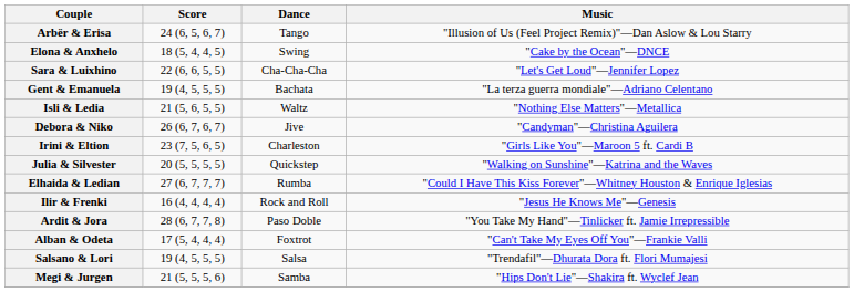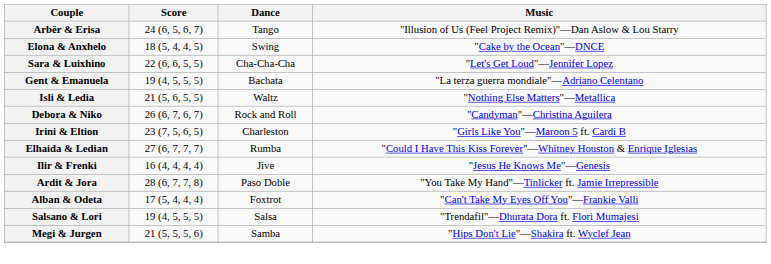 <table class="wikitable sortable" style="text-align:center; width: 90%">
 <tr>
 <th scope="col">Couple</th>
 <th scope="col">Score</th>
 <th scope="col" class="unsortable">Dance</th>
 <th scope="col" class="unsortable">Music</th>
 </tr>
 <tr>
 <th scope="row">Arbër & Erisa</th>
 <td>24 (6, 5, 6, 7)</td>
 <td>Tango</td>
 <td>"Illusion of Us (Feel Project Remix)"—Dan Aslow & Lou Starry</td>
 </tr>
 <tr>
 <th scope="row">Elona & Anxhelo</th>
 <td>18 (5, 4, 4, 5)</td>
 <td>Swing</td>
 <td>"<a href='#'>Cake by the Ocean</a>"—<a href='#'>DNCE</a></td>
 </tr>
 <tr>
 <th scope="row">Sara & Luixhino</th>
 <td>22 (6, 6, 5, 5)</td>
 <td>Cha-Cha-Cha</td>
 <td>"<a href='#'>Let's Get Loud</a>"—<a href='#'>Jennifer Lopez</a></td>
 </tr>
 <tr>
 <th scope="row">Gent & Emanuela</th>
 <td>19 (4, 5, 5, 5)</td>
 <td>Bachata</td>
 <td>"La terza guerra mondiale"—<a href='#'>Adriano Celentano</a></td>
 </tr>
 <tr>
 <th scope="row">Isli & Ledia</th>
 <td>21 (5, 6, 5, 5)</td>
 <td>Waltz</td>
 <td>"<a href='#'>Nothing Else Matters</a>"—<a href='#'>Metallica</a></td>
 </tr>
 <tr>
 <th scope="row">Debora & Niko</th>
 <td>26 (6, 7, 6, 7)</td>
-<td>Jive</td>
+<td>Rock and Roll</td>
 <td>"<a href='#'>Candyman</a>"—<a href='#'>Christina Aguilera</a></td>
 </tr>
 <tr>
 <th scope="row">Irini & Eltion</th>
 <td>23 (7, 5, 6, 5)</td>
 <td>Charleston</td>
 <td>"<a href='#'>Girls Like You</a>"—<a href='#'>Maroon 5</a> ft. <a href='#'>Cardi B</a></td>
-</tr>
-<tr>
-<th scope="row">Julia & Silvester</th>
-<td>20 (5, 5, 5, 5)</td>
-<td>Quickstep</td>
-<td>"<a href='#'>Walking on Sunshine</a>"—<a href='#'>Katrina and the Waves</a></td>
 </tr>
 <tr>
 <th scope="row">Elhaida & Ledian</th>
 <td>27 (6, 7, 7, 7)</td>
 <td>Rumba</td>
 <td>"<a href='#'>Could I Have This Kiss Forever</a>"—<a href='#'>Whitney Houston</a> & <a href='#'>Enrique Iglesias</a></td>
 </tr>
 <tr>
 <th scope="row">Ilir & Frenki</th>
 <td>16 (4, 4, 4, 4)</td>
-<td>Rock and Roll</td>
+<td>Jive</td>
 <td>"<a href='#'>Jesus He Knows Me</a>"—<a href='#'>Genesis</a></td>
 </tr>
 <tr>
 <th scope="row">Ardit & Jora</th>
 <td>28 (6, 7, 7, 8)</td>
 <td>Paso Doble</td>
 <td>"You Take My Hand"—<a href='#'>Tinlicker</a> ft. <a href='#'>Jamie Irrepressible</a></td>
 </tr>
 <tr>
 <th scope="row">Alban & Odeta</th>
 <td>17 (5, 4, 4, 4)</td>
 <td>Foxtrot</td>
 <td>"<a href='#'>Can't Take My Eyes Off You</a>"—<a href='#'>Frankie Valli</a></td>
 </tr>
 <tr>
 <th scope="row">Salsano & Lori</th>
 <td>19 (4, 5, 5, 5)</td>
 <td>Salsa</td>
 <td>"Trendafil"—<a href='#'>Dhurata Dora</a> ft. <a href='#'>Flori Mumajesi</a></td>
 </tr>
 <tr>
 <th scope="row">Megi & Jurgen</th>
 <td>21 (5, 5, 5, 6)</td>
 <td>Samba</td>
 <td>"<a href='#'>Hips Don't Lie</a>"—<a href='#'>Shakira</a> ft. <a href='#'>Wyclef Jean</a></td>
 </tr>
 <tr>
 </tr>
 </table>
